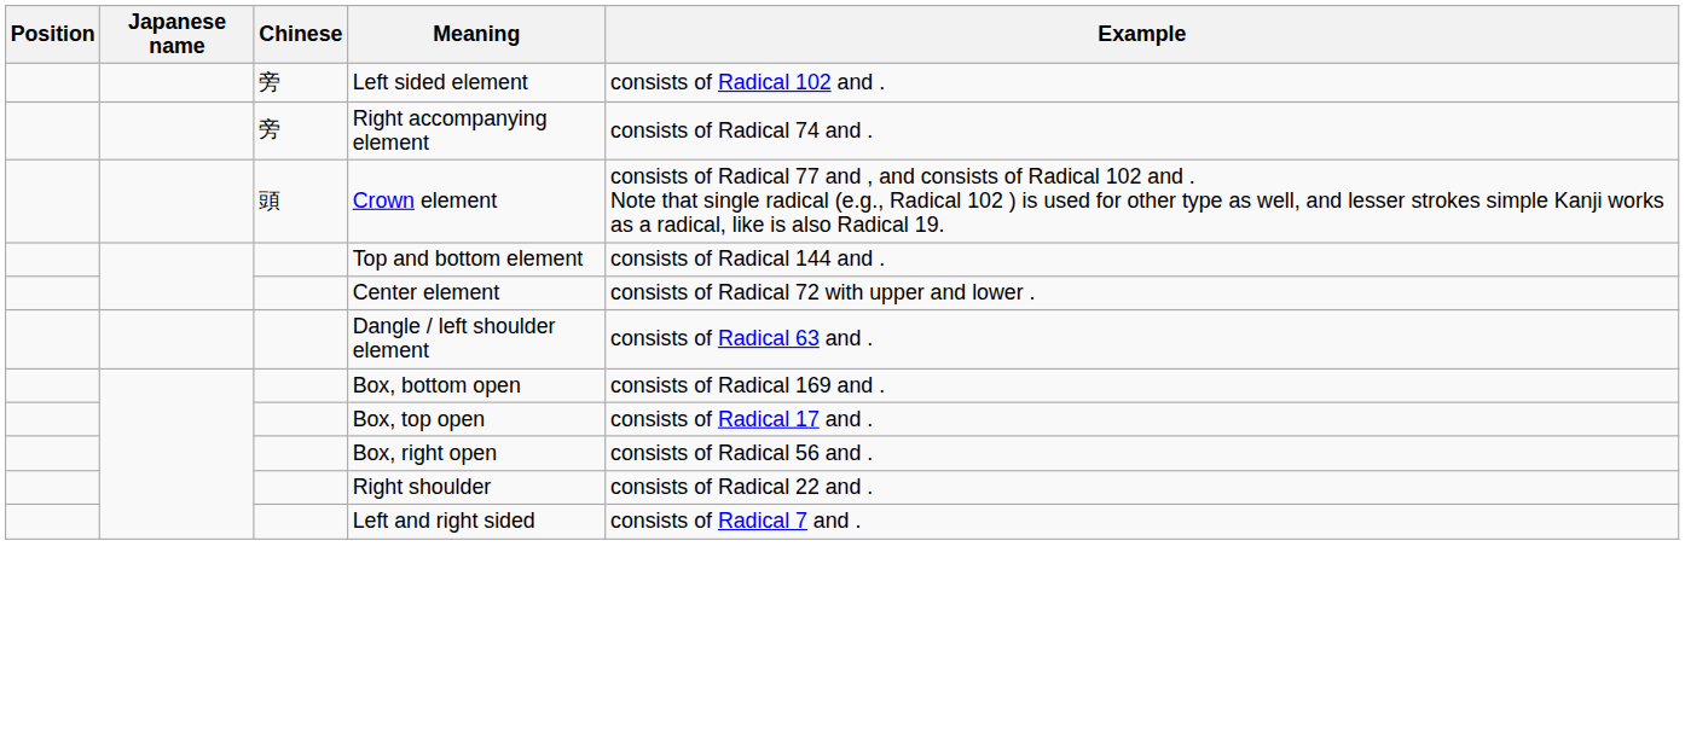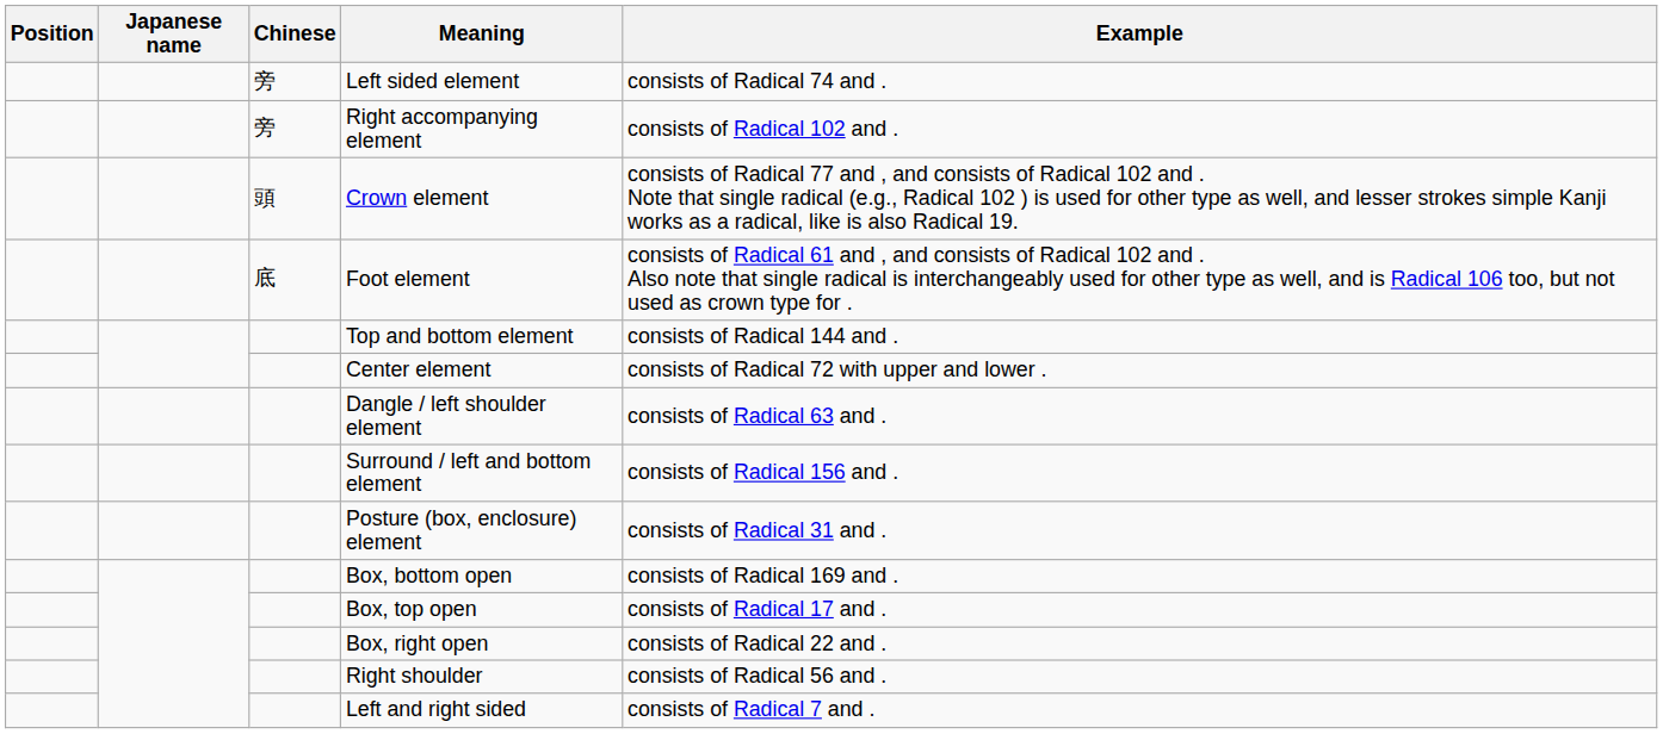 <table class="wikitable">
 <tr>
 <th>Position</th>
 <th>Japanese name</th>
 <th>Chinese</th>
 <th>Meaning</th>
 <th>Example</th>
 </tr>
 <tr>
 <td style="text-align:center;"></td>
 <td></td>
 <td>旁</td>
 <td>Left sided element</td>
-<td> consists of <a href='#'>Radical 102</a>  and .</td>
+<td> consists of Radical 74  and .</td>
 </tr>
 <tr>
 <td style="text-align:center;"></td>
 <td></td>
 <td>旁</td>
 <td>Right accompanying element</td>
-<td> consists of Radical 74  and .</td>
+<td> consists of <a href='#'>Radical 102</a>  and .</td>
 </tr>
 <tr>
 <td style="text-align:center;"></td>
 <td></td>
 <td>頭</td>
 <td><a href='#'>Crown</a> element</td>
 <td> consists of Radical 77  and , and  consists of Radical 102  and .<br>Note that single radical (e.g., Radical 102 ) is used for other type as well, and lesser strokes simple Kanji works as a radical, like  is also Radical 19.</td>
+</tr>
+<tr>
+<td style="text-align:center;"></td>
+<td></td>
+<td>底</td>
+<td>Foot element</td>
+<td> consists of <a href='#'>Radical 61</a>  and , and  consists of Radical 102   and .<br>Also note that single radical is interchangeably used for other type as well, and  is <a href='#'>Radical 106</a> too, but not used as crown type for .</td>
 </tr>
 <tr>
 <td style="text-align:center;"></td>
 <td rowspan="2"></td>
 <td></td>
 <td>Top and bottom element</td>
 <td> consists of Radical 144  and .</td>
 </tr>
 <tr>
 <td style="text-align:center;"></td>
 <td></td>
 <td>Center element</td>
 <td> consists of Radical 72  with upper  and lower .</td>
 </tr>
 <tr>
 <td style="text-align:center;"></td>
 <td></td>
 <td></td>
 <td>Dangle / left shoulder element</td>
 <td> consists of <a href='#'>Radical 63</a>  and .</td>
 </tr>
 <tr>
 <td style="text-align:center;"></td>
+<td></td>
+<td></td>
+<td>Surround / left and bottom element</td>
+<td> consists of <a href='#'>Radical 156</a>  and .</td>
+</tr>
+<tr>
+<td style="text-align:center;"></td>
+<td></td>
+<td></td>
+<td>Posture (box, enclosure) element</td>
+<td> consists of <a href='#'>Radical 31</a>  and .</td>
+</tr>
+<tr>
+<td style="text-align:center;"></td>
 <td rowspan="5"></td>
 <td></td>
 <td>Box, bottom open</td>
 <td> consists of Radical 169  and .</td>
 </tr>
 <tr>
 <td style="text-align:center;"></td>
 <td></td>
 <td>Box, top open</td>
 <td> consists of <a href='#'>Radical 17</a>  and .</td>
 </tr>
 <tr>
 <td style="text-align:center;"></td>
 <td></td>
 <td>Box, right open</td>
-<td> consists of Radical 56  and .</td>
+<td> consists of Radical 22  and .</td>
 </tr>
 <tr>
 <td style="text-align:center;"></td>
 <td></td>
 <td>Right shoulder</td>
-<td> consists of Radical 22  and .</td>
+<td> consists of Radical 56  and .</td>
 </tr>
 <tr>
 <td style="text-align:center;"></td>
 <td></td>
 <td>Left and right sided</td>
 <td> consists of <a href='#'>Radical 7</a>  and .</td>
 </tr>
 </table>
